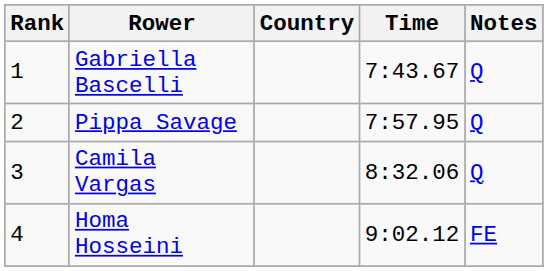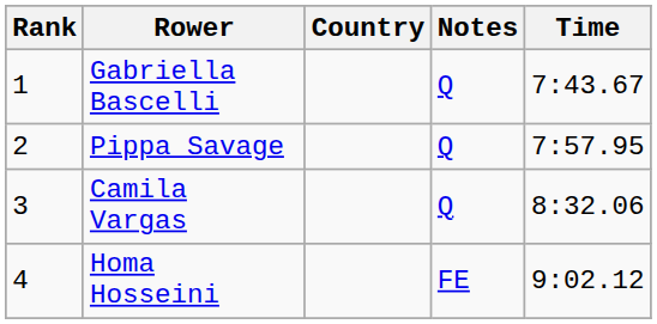 <table class="wikitable sortable" width=50%>
 <tr>
 <th>Rank</th>
 <th>Rower</th>
 <th>Country</th>
+<th>Notes</th>
 <th>Time</th>
-<th>Notes</th>
 </tr>
 <tr>
 <td>1</td>
 <td><a href='#'>Gabriella Bascelli</a></td>
 <td></td>
+<td><a href='#'>Q</a></td>
 <td>7:43.67</td>
-<td><a href='#'>Q</a></td>
 </tr>
 <tr>
 <td>2</td>
 <td><a href='#'>Pippa Savage</a></td>
 <td></td>
+<td><a href='#'>Q</a></td>
 <td>7:57.95</td>
-<td><a href='#'>Q</a></td>
 </tr>
 <tr>
 <td>3</td>
 <td><a href='#'>Camila Vargas</a></td>
 <td></td>
+<td><a href='#'>Q</a></td>
 <td>8:32.06</td>
-<td><a href='#'>Q</a></td>
 </tr>
 <tr>
 <td>4</td>
 <td><a href='#'>Homa Hosseini</a></td>
 <td></td>
+<td><a href='#'>FE</a></td>
 <td>9:02.12</td>
-<td><a href='#'>FE</a></td>
 </tr>
 </table>
